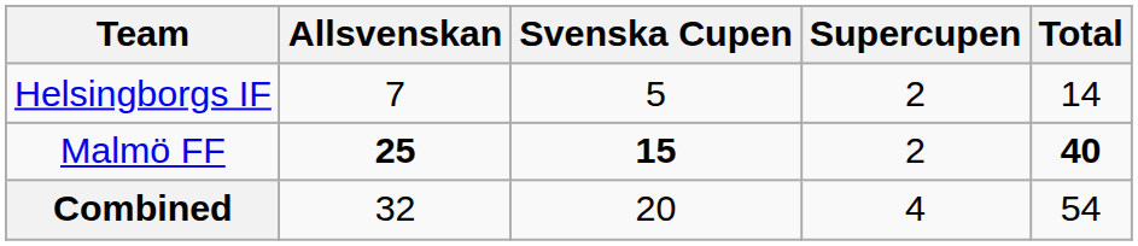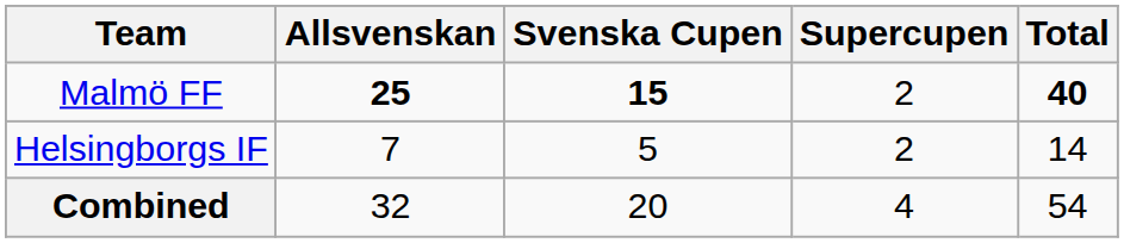 <table class="wikitable" style="text-align:center;">
 <tr>
 <th>Team</th>
 <th>Allsvenskan</th>
 <th>Svenska Cupen</th>
 <th>Supercupen</th>
 <th>Total</th>
 </tr>
 <tr>
+<td><a href='#'>Malmö FF</a></td>
+<td><strong>25</strong></td>
+<td><strong>15</strong></td>
+<td>2</td>
+<td><strong>40</strong></td>
+</tr>
+<tr>
 <td><a href='#'>Helsingborgs IF</a></td>
 <td>7</td>
 <td>5</td>
 <td>2</td>
 <td>14</td>
-</tr>
-<tr>
-<td><a href='#'>Malmö FF</a></td>
-<td><strong>25</strong></td>
-<td><strong>15</strong></td>
-<td>2</td>
-<td><strong>40</strong></td>
 </tr>
 <tr>
 <th>Combined</th>
 <td>32</td>
 <td>20</td>
 <td>4</td>
 <td>54</td>
 </tr>
 </table>
